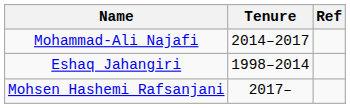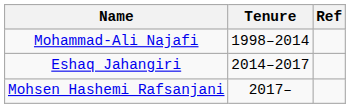 <table class="wikitable" style="text-align:center; font-size:100%; line-height:16px;">
 <tr>
 <th>Name</th>
 <th>Tenure</th>
 <th>Ref</th>
 </tr>
 <tr>
 <td><a href='#'>Mohammad-Ali Najafi</a></td>
-<td>2014–2017</td>
+<td>1998–2014</td>
 <td></td>
 </tr>
 <tr>
 <td><a href='#'>Eshaq Jahangiri</a></td>
-<td>1998–2014</td>
+<td>2014–2017</td>
 <td></td>
 </tr>
 <tr>
 <td><a href='#'>Mohsen Hashemi Rafsanjani</a></td>
 <td>2017–</td>
 <td></td>
 </tr>
 </table>
